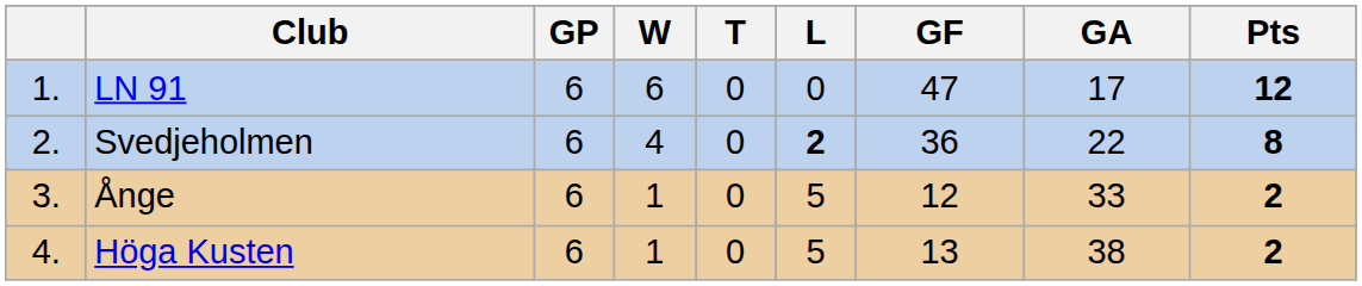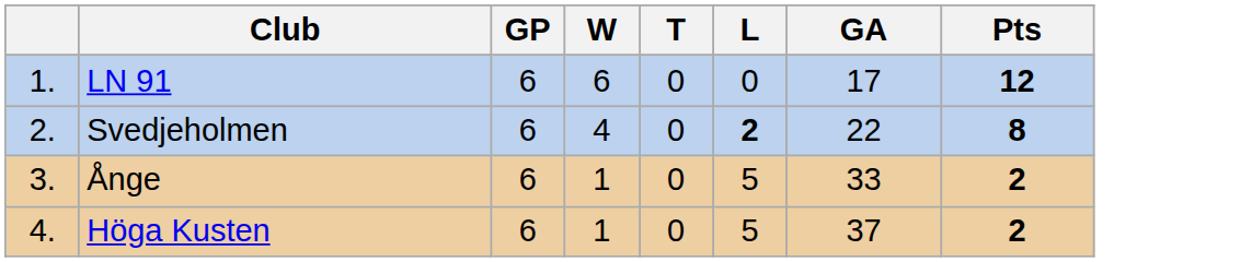 <table class="wikitable">
 <tr>
 <th width="30"></th>
 <th width="200">Club</th>
 <th width="30">GP</th>
 <th width="30">W</th>
 <th width="30">T</th>
 <th width="30">L</th>
-<th width="70">GF</th>
 <th width="70">GA</th>
 <th width="70">Pts</th>
 </tr>
 <tr bgcolor="#BCD2EE" align="center">
 <td>1.</td>
 <td align="left"><a href='#'>LN 91</a></td>
 <td>6</td>
 <td>6</td>
 <td>0</td>
 <td>0</td>
-<td>47</td>
 <td>17</td>
 <td><strong>12</strong></td>
 </tr>
 <tr bgcolor="#BCD2EE" align="center">
 <td>2.</td>
 <td align="left">Svedjeholmen</td>
 <td>6</td>
 <td>4</td>
 <td>0</td>
 <td><strong>2</strong></td>
-<td>36</td>
 <td>22</td>
 <td><strong>8</strong></td>
 </tr>
 <tr bgcolor="#EECFA1" align="center">
 <td>3.</td>
 <td align="left">Ånge</td>
 <td>6</td>
 <td>1</td>
 <td>0</td>
 <td>5</td>
-<td>12</td>
 <td>33</td>
 <td><strong>2</strong></td>
 </tr>
 <tr bgcolor="#EECFA1" align="center">
 <td>4.</td>
 <td align="left"><a href='#'>Höga Kusten</a></td>
 <td>6</td>
 <td>1</td>
 <td>0</td>
 <td>5</td>
-<td>13</td>
-<td>38</td>
+<td>37</td>
 <td><strong>2</strong></td>
 </tr>
 </table>
